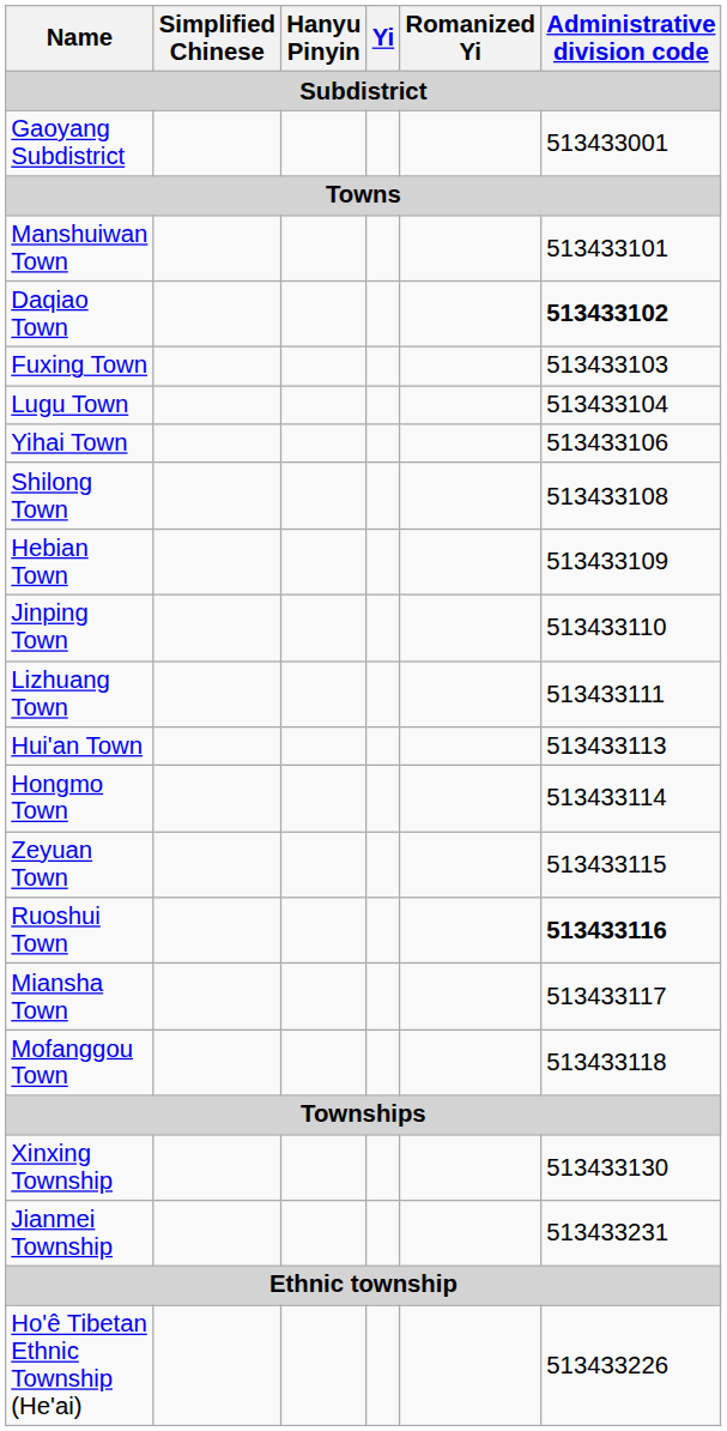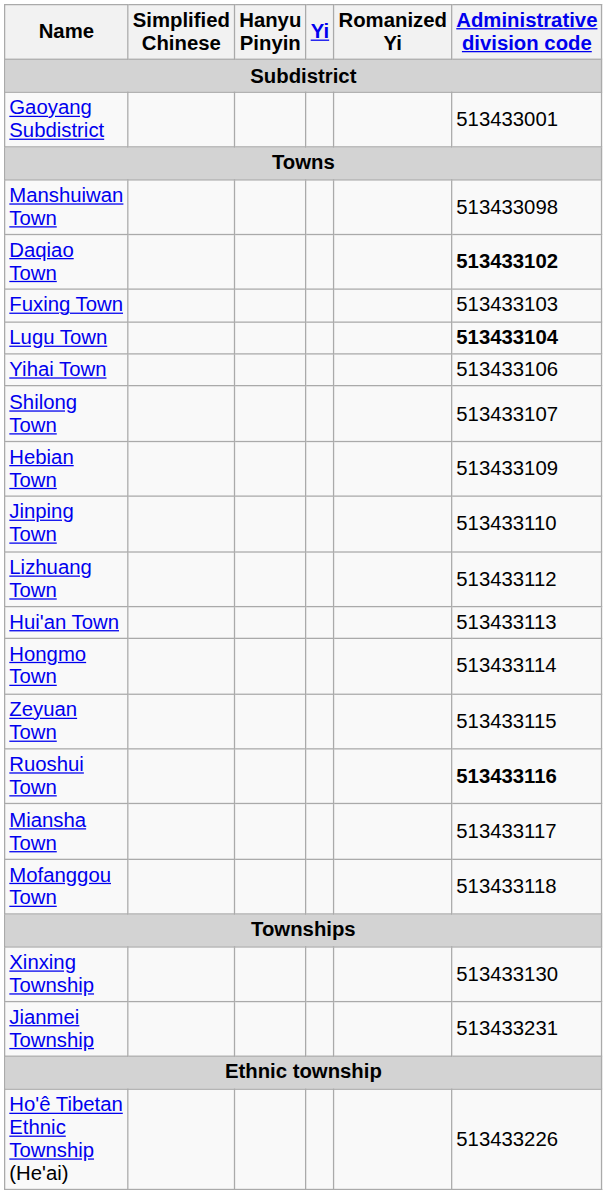 <table class="wikitable" align="center" style="width:50%; border="1">
 <tr>
 <th>Name</th>
 <th>Simplified Chinese</th>
 <th>Hanyu Pinyin</th>
 <th><a href='#'>Yi</a></th>
 <th>Romanized Yi</th>
 <th><a href='#'>Administrative division code</a></th>
 </tr>
 <tr>
 <td colspan="7"  style="text-align:center; background:#d3d3d3;"><strong>Subdistrict</strong></td>
 </tr>
 <tr --------->
 <td><a href='#'>Gaoyang Subdistrict</a></td>
 <td></td>
 <td></td>
 <td></td>
 <td></td>
 <td>513433001</td>
 </tr>
 <tr>
 <td colspan="7"  style="text-align:center; background:#d3d3d3;"><strong>Towns</strong></td>
 </tr>
 <tr --------->
 <td><a href='#'>Manshuiwan Town</a></td>
 <td></td>
 <td></td>
 <td></td>
 <td></td>
-<td>513433101</td>
+<td>513433098</td>
 </tr>
 <tr>
 <td><a href='#'>Daqiao Town</a></td>
 <td></td>
 <td></td>
 <td></td>
 <td></td>
 <td><strong>513433102</strong></td>
 </tr>
 <tr>
 <td><a href='#'>Fuxing Town</a></td>
 <td></td>
 <td></td>
 <td></td>
 <td></td>
 <td>513433103</td>
 </tr>
 <tr>
 <td><a href='#'>Lugu Town</a></td>
 <td></td>
 <td></td>
 <td></td>
 <td></td>
-<td>513433104</td>
+<td><strong>513433104</strong></td>
 </tr>
 <tr>
 <td><a href='#'>Yihai Town</a></td>
 <td></td>
 <td></td>
 <td></td>
 <td></td>
 <td>513433106</td>
 </tr>
 <tr>
 <td><a href='#'>Shilong Town</a></td>
 <td></td>
 <td></td>
 <td></td>
 <td></td>
-<td>513433108</td>
+<td>513433107</td>
 </tr>
 <tr>
 <td><a href='#'>Hebian Town</a></td>
 <td></td>
 <td></td>
 <td></td>
 <td></td>
 <td>513433109</td>
 </tr>
 <tr>
 <td><a href='#'>Jinping Town</a></td>
 <td></td>
 <td></td>
 <td></td>
 <td></td>
 <td>513433110</td>
 </tr>
 <tr>
 <td><a href='#'>Lizhuang Town</a></td>
 <td></td>
 <td></td>
 <td></td>
 <td></td>
-<td>513433111</td>
+<td>513433112</td>
 </tr>
 <tr>
 <td><a href='#'>Hui'an Town</a></td>
 <td></td>
 <td></td>
 <td></td>
 <td></td>
 <td>513433113</td>
 </tr>
 <tr>
 <td><a href='#'>Hongmo Town</a></td>
 <td></td>
 <td></td>
 <td></td>
 <td></td>
 <td>513433114</td>
 </tr>
 <tr>
 <td><a href='#'>Zeyuan Town</a></td>
 <td></td>
 <td></td>
 <td></td>
 <td></td>
 <td>513433115</td>
 </tr>
 <tr>
 <td><a href='#'>Ruoshui Town</a></td>
 <td></td>
 <td></td>
 <td></td>
 <td></td>
 <td><strong>513433116</strong></td>
 </tr>
 <tr>
 <td><a href='#'>Miansha Town</a></td>
 <td></td>
 <td></td>
 <td></td>
 <td></td>
 <td>513433117</td>
 </tr>
 <tr>
 <td><a href='#'>Mofanggou Town</a></td>
 <td></td>
 <td></td>
 <td></td>
 <td></td>
 <td>513433118</td>
 </tr>
 <tr>
 <td colspan="7"  style="text-align:center; background:#d3d3d3;"><strong>Townships</strong></td>
 </tr>
 <tr --------->
 <td><a href='#'>Xinxing Township</a></td>
 <td></td>
 <td></td>
 <td></td>
 <td></td>
 <td>513433130</td>
 </tr>
 <tr>
 <td><a href='#'>Jianmei Township</a></td>
 <td></td>
 <td></td>
 <td></td>
 <td></td>
 <td>513433231</td>
 </tr>
 <tr>
 <td colspan="7"  style="text-align:center; background:#d3d3d3;"><strong>Ethnic township</strong></td>
 </tr>
 <tr --------->
 <td><a href='#'>Ho'ê Tibetan Ethnic Township</a><br>(He'ai)</td>
 <td></td>
 <td></td>
 <td></td>
 <td></td>
 <td>513433226</td>
 </tr>
 <tr>
 </tr>
 </table>
